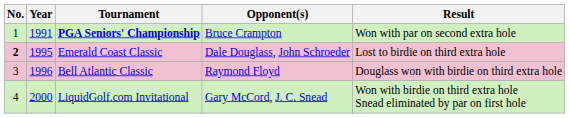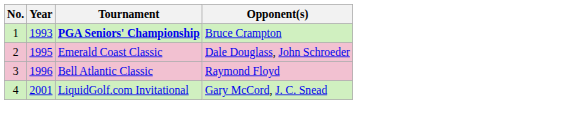 <table class="wikitable" style="font-size:95%;">
 <tr>
 <th>No.</th>
 <th>Year</th>
 <th>Tournament</th>
 <th>Opponent(s)</th>
-<th>Result</th>
 </tr>
 <tr style="background:#D0F0C0;">
 <td align=center>1</td>
-<td><a href='#'>1991</a></td>
+<td><a href='#'>1993</a></td>
 <td><strong><a href='#'>PGA Seniors' Championship</a></strong></td>
 <td> <a href='#'>Bruce Crampton</a></td>
-<td>Won with par on second extra hole</td>
 </tr>
 <tr style="background:#F2C1D1;">
-<td align=center><strong>2</strong></td>
+<td align=center>2</td>
 <td><a href='#'>1995</a></td>
 <td><a href='#'>Emerald Coast Classic</a></td>
 <td> <a href='#'>Dale Douglass</a>,  <a href='#'>John Schroeder</a></td>
-<td>Lost to birdie on third extra hole</td>
 </tr>
 <tr style="background:#F2C1D1;">
 <td align=center>3</td>
 <td><a href='#'>1996</a></td>
 <td><a href='#'>Bell Atlantic Classic</a></td>
 <td> <a href='#'>Raymond Floyd</a></td>
-<td>Douglass won with birdie on third extra hole</td>
 </tr>
 <tr style="background:#D0F0C0;">
 <td align=center>4</td>
-<td><a href='#'>2000</a></td>
+<td><a href='#'>2001</a></td>
 <td><a href='#'>LiquidGolf.com Invitational</a></td>
 <td> <a href='#'>Gary McCord</a>,  <a href='#'>J. C. Snead</a></td>
-<td>Won with birdie on third extra hole<br>Snead eliminated by par on first hole</td>
 </tr>
 </table>
